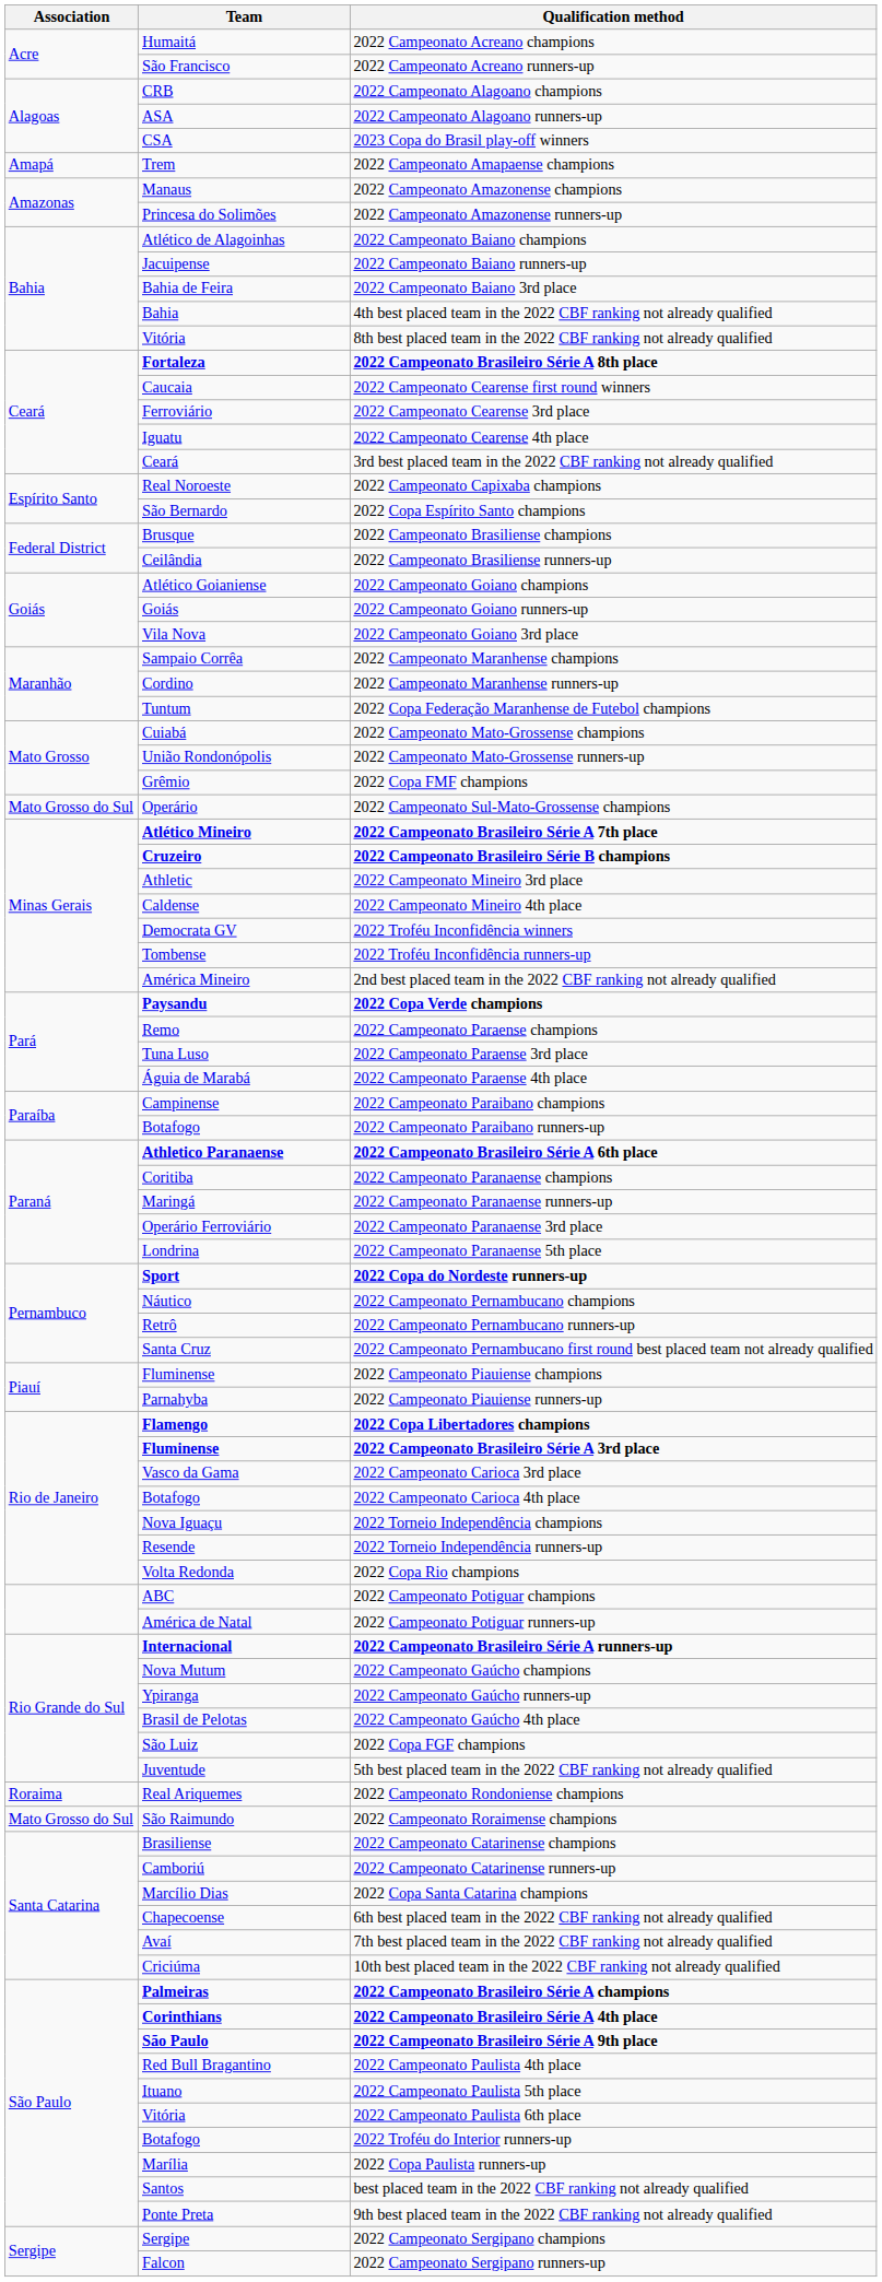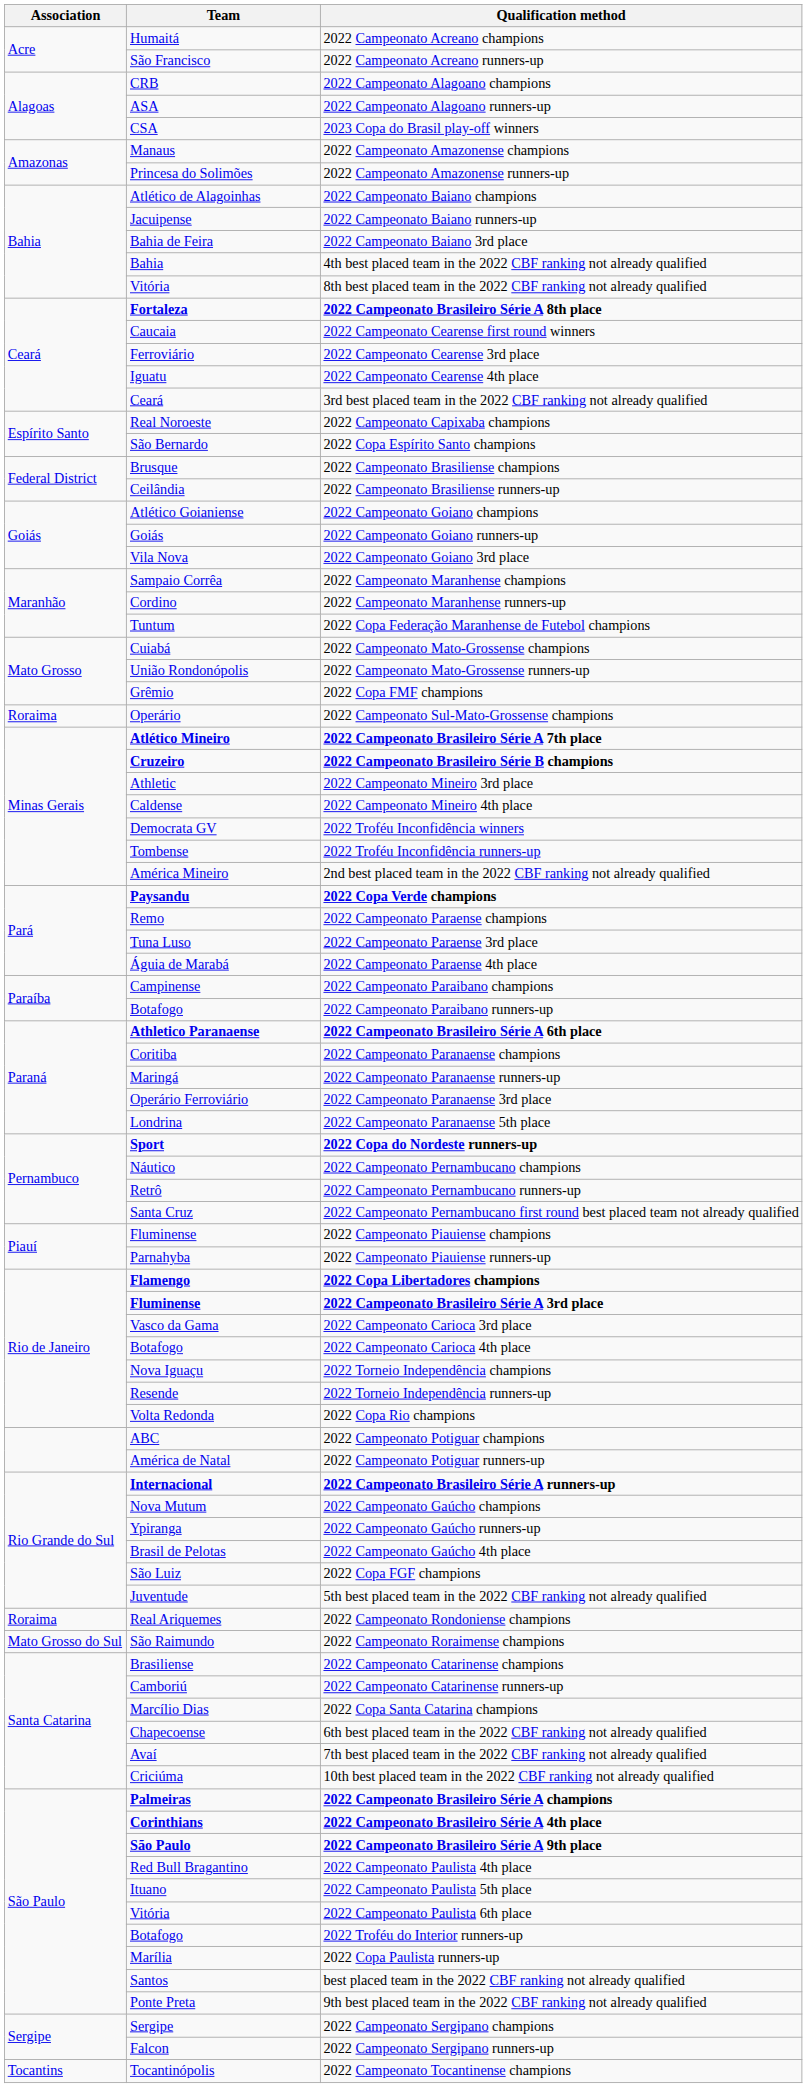 <table class="wikitable">
 <tr>
 <th width=130>Association</th>
 <th width=210>Team</th>
 <th>Qualification method</th>
 </tr>
 <tr>
 <td rowspan=2><a href='#'>Acre</a><br></td>
 <td><a href='#'>Humaitá</a></td>
 <td>2022 <a href='#'>Campeonato Acreano</a> champions</td>
 </tr>
 <tr>
 <td><a href='#'>São Francisco</a></td>
 <td>2022 <a href='#'>Campeonato Acreano</a> runners-up</td>
 </tr>
 <tr>
 <td rowspan=3><a href='#'>Alagoas</a><br></td>
 <td><a href='#'>CRB</a></td>
 <td><a href='#'>2022 Campeonato Alagoano</a> champions</td>
 </tr>
 <tr>
 <td><a href='#'>ASA</a></td>
 <td><a href='#'>2022 Campeonato Alagoano</a> runners-up</td>
 </tr>
 <tr>
 <td><a href='#'>CSA</a></td>
 <td><a href='#'>2023 Copa do Brasil play-off</a> winners</td>
-</tr>
-<tr>
-<td><a href='#'>Amapá</a><br></td>
-<td><a href='#'>Trem</a></td>
-<td>2022 <a href='#'>Campeonato Amapaense</a> champions</td>
 </tr>
 <tr>
 <td rowspan=2><a href='#'>Amazonas</a><br></td>
 <td><a href='#'>Manaus</a></td>
 <td>2022 <a href='#'>Campeonato Amazonense</a> champions</td>
 </tr>
 <tr>
 <td><a href='#'>Princesa do Solimões</a></td>
 <td>2022 <a href='#'>Campeonato Amazonense</a> runners-up</td>
 </tr>
 <tr>
 <td rowspan=5><a href='#'>Bahia</a><br></td>
 <td><a href='#'>Atlético de Alagoinhas</a></td>
 <td><a href='#'>2022 Campeonato Baiano</a> champions</td>
 </tr>
 <tr>
 <td><a href='#'>Jacuipense</a></td>
 <td><a href='#'>2022 Campeonato Baiano</a> runners-up</td>
 </tr>
 <tr>
 <td><a href='#'>Bahia de Feira</a></td>
 <td><a href='#'>2022 Campeonato Baiano</a> 3rd place</td>
 </tr>
 <tr>
 <td><a href='#'>Bahia</a></td>
 <td>4th best placed team in the 2022 <a href='#'>CBF ranking</a> not already qualified</td>
 </tr>
 <tr>
 <td><a href='#'>Vitória</a></td>
 <td>8th best placed team in the 2022 <a href='#'>CBF ranking</a> not already qualified</td>
 </tr>
 <tr>
 <td rowspan=5><a href='#'>Ceará</a><br></td>
 <td><strong><a href='#'>Fortaleza</a></strong></td>
 <td><strong><a href='#'>2022 Campeonato Brasileiro Série A</a> 8th place</strong></td>
 </tr>
 <tr>
 <td><a href='#'>Caucaia</a></td>
 <td><a href='#'>2022 Campeonato Cearense first round</a> winners</td>
 </tr>
 <tr>
 <td><a href='#'>Ferroviário</a></td>
 <td><a href='#'>2022 Campeonato Cearense</a> 3rd place</td>
 </tr>
 <tr>
 <td><a href='#'>Iguatu</a></td>
 <td><a href='#'>2022 Campeonato Cearense</a> 4th place</td>
 </tr>
 <tr>
 <td><a href='#'>Ceará</a></td>
 <td>3rd best placed team in the 2022 <a href='#'>CBF ranking</a> not already qualified</td>
 </tr>
 <tr>
 <td rowspan=2><a href='#'>Espírito Santo</a><br></td>
 <td><a href='#'>Real Noroeste</a></td>
 <td>2022 <a href='#'>Campeonato Capixaba</a> champions</td>
 </tr>
 <tr>
 <td><a href='#'>São Bernardo</a></td>
 <td>2022 <a href='#'>Copa Espírito Santo</a> champions</td>
 </tr>
 <tr>
 <td rowspan=2><a href='#'>Federal District</a><br></td>
 <td><a href='#'>Brusque</a></td>
 <td>2022 <a href='#'>Campeonato Brasiliense</a> champions</td>
 </tr>
 <tr>
 <td><a href='#'>Ceilândia</a></td>
 <td>2022 <a href='#'>Campeonato Brasiliense</a> runners-up</td>
 </tr>
 <tr>
 <td rowspan=3><a href='#'>Goiás</a><br></td>
 <td><a href='#'>Atlético Goianiense</a></td>
 <td><a href='#'>2022 Campeonato Goiano</a> champions</td>
 </tr>
 <tr>
 <td><a href='#'>Goiás</a></td>
 <td><a href='#'>2022 Campeonato Goiano</a> runners-up</td>
 </tr>
 <tr>
 <td><a href='#'>Vila Nova</a></td>
 <td><a href='#'>2022 Campeonato Goiano</a> 3rd place</td>
 </tr>
 <tr>
 <td rowspan=3><a href='#'>Maranhão</a><br></td>
 <td><a href='#'>Sampaio Corrêa</a></td>
 <td>2022 <a href='#'>Campeonato Maranhense</a> champions</td>
 </tr>
 <tr>
 <td><a href='#'>Cordino</a></td>
 <td>2022 <a href='#'>Campeonato Maranhense</a> runners-up</td>
 </tr>
 <tr>
 <td><a href='#'>Tuntum</a></td>
 <td>2022 <a href='#'>Copa Federação Maranhense de Futebol</a> champions</td>
 </tr>
 <tr>
 <td rowspan=3><a href='#'>Mato Grosso</a><br></td>
 <td><a href='#'>Cuiabá</a></td>
 <td>2022 <a href='#'>Campeonato Mato-Grossense</a> champions</td>
 </tr>
 <tr>
 <td><a href='#'>União Rondonópolis</a></td>
 <td>2022 <a href='#'>Campeonato Mato-Grossense</a> runners-up</td>
 </tr>
 <tr>
 <td><a href='#'>Grêmio</a></td>
 <td>2022 <a href='#'>Copa FMF</a> champions</td>
 </tr>
 <tr>
-<td><a href='#'>Mato Grosso do Sul</a> </td>
+<td><a href='#'>Roraima</a><br></td>
 <td><a href='#'>Operário</a></td>
 <td>2022 <a href='#'>Campeonato Sul-Mato-Grossense</a> champions</td>
 </tr>
 <tr>
 <td rowspan=7><a href='#'>Minas Gerais</a><br></td>
 <td><strong><a href='#'>Atlético Mineiro</a></strong></td>
 <td><strong><a href='#'>2022 Campeonato Brasileiro Série A</a> 7th place</strong></td>
 </tr>
 <tr>
 <td><strong><a href='#'>Cruzeiro</a></strong></td>
 <td><strong><a href='#'>2022 Campeonato Brasileiro Série B</a> champions</strong></td>
 </tr>
 <tr>
 <td><a href='#'>Athletic</a></td>
 <td><a href='#'>2022 Campeonato Mineiro</a> 3rd place</td>
 </tr>
 <tr>
 <td><a href='#'>Caldense</a></td>
 <td><a href='#'>2022 Campeonato Mineiro</a> 4th place</td>
 </tr>
 <tr>
 <td><a href='#'>Democrata GV</a></td>
 <td><a href='#'>2022 Troféu Inconfidência winners</a></td>
 </tr>
 <tr>
 <td><a href='#'>Tombense</a></td>
 <td><a href='#'>2022 Troféu Inconfidência runners-up</a></td>
 </tr>
 <tr>
 <td><a href='#'>América Mineiro</a></td>
 <td>2nd best placed team in the 2022 <a href='#'>CBF ranking</a> not already qualified</td>
 </tr>
 <tr>
 <td rowspan=4><a href='#'>Pará</a><br></td>
 <td><strong><a href='#'>Paysandu</a></strong></td>
 <td><strong><a href='#'>2022 Copa Verde</a> champions</strong></td>
 </tr>
 <tr>
 <td><a href='#'>Remo</a></td>
 <td><a href='#'>2022 Campeonato Paraense</a> champions</td>
 </tr>
 <tr>
 <td><a href='#'>Tuna Luso</a></td>
 <td><a href='#'>2022 Campeonato Paraense</a> 3rd place</td>
 </tr>
 <tr>
 <td><a href='#'>Águia de Marabá</a></td>
 <td><a href='#'>2022 Campeonato Paraense</a> 4th place</td>
 </tr>
 <tr>
 <td rowspan=2><a href='#'>Paraíba</a><br></td>
 <td><a href='#'>Campinense</a></td>
 <td><a href='#'>2022 Campeonato Paraibano</a> champions</td>
 </tr>
 <tr>
 <td><a href='#'>Botafogo</a></td>
 <td><a href='#'>2022 Campeonato Paraibano</a> runners-up</td>
 </tr>
 <tr>
 <td rowspan=5><a href='#'>Paraná</a><br></td>
 <td><strong><a href='#'>Athletico Paranaense</a></strong></td>
 <td><strong><a href='#'>2022 Campeonato Brasileiro Série A</a> 6th place</strong></td>
 </tr>
 <tr>
 <td><a href='#'>Coritiba</a></td>
 <td><a href='#'>2022 Campeonato Paranaense</a> champions</td>
 </tr>
 <tr>
 <td><a href='#'>Maringá</a></td>
 <td><a href='#'>2022 Campeonato Paranaense</a> runners-up</td>
 </tr>
 <tr>
 <td><a href='#'>Operário Ferroviário</a></td>
 <td><a href='#'>2022 Campeonato Paranaense</a> 3rd place</td>
 </tr>
 <tr>
 <td><a href='#'>Londrina</a></td>
 <td><a href='#'>2022 Campeonato Paranaense</a> 5th place</td>
 </tr>
 <tr>
 <td rowspan=4><a href='#'>Pernambuco</a><br></td>
 <td><strong><a href='#'>Sport</a></strong></td>
 <td><strong><a href='#'>2022 Copa do Nordeste</a> runners-up</strong></td>
 </tr>
 <tr>
 <td><a href='#'>Náutico</a></td>
 <td><a href='#'>2022 Campeonato Pernambucano</a> champions</td>
 </tr>
 <tr>
 <td><a href='#'>Retrô</a></td>
 <td><a href='#'>2022 Campeonato Pernambucano</a> runners-up</td>
 </tr>
 <tr>
 <td><a href='#'>Santa Cruz</a></td>
 <td><a href='#'>2022 Campeonato Pernambucano first round</a> best placed team not already qualified</td>
 </tr>
 <tr>
 <td rowspan=2><a href='#'>Piauí</a><br></td>
 <td><a href='#'>Fluminense</a></td>
 <td>2022 <a href='#'>Campeonato Piauiense</a> champions</td>
 </tr>
 <tr>
 <td><a href='#'>Parnahyba</a></td>
 <td>2022 <a href='#'>Campeonato Piauiense</a> runners-up</td>
 </tr>
 <tr>
 <td rowspan=7><a href='#'>Rio de Janeiro</a><br></td>
 <td><strong><a href='#'>Flamengo</a></strong></td>
 <td><strong><a href='#'>2022 Copa Libertadores</a> champions</strong></td>
 </tr>
 <tr>
 <td><strong><a href='#'>Fluminense</a></strong></td>
 <td><strong><a href='#'>2022 Campeonato Brasileiro Série A</a> 3rd place</strong></td>
 </tr>
 <tr>
 <td><a href='#'>Vasco da Gama</a></td>
 <td><a href='#'>2022 Campeonato Carioca</a> 3rd place</td>
 </tr>
 <tr>
 <td><a href='#'>Botafogo</a></td>
 <td><a href='#'>2022 Campeonato Carioca</a> 4th place</td>
 </tr>
 <tr>
 <td><a href='#'>Nova Iguaçu</a></td>
 <td><a href='#'>2022 Torneio Independência</a> champions</td>
 </tr>
 <tr>
 <td><a href='#'>Resende</a></td>
 <td><a href='#'>2022 Torneio Independência</a> runners-up</td>
 </tr>
 <tr>
 <td><a href='#'>Volta Redonda</a></td>
 <td>2022 <a href='#'>Copa Rio</a> champions</td>
 </tr>
 <tr>
 <td rowspan=2> </td>
 <td><a href='#'>ABC</a></td>
 <td>2022 <a href='#'>Campeonato Potiguar</a> champions</td>
 </tr>
 <tr>
 <td><a href='#'>América de Natal</a></td>
 <td>2022 <a href='#'>Campeonato Potiguar</a> runners-up</td>
 </tr>
 <tr>
 <td rowspan=6><a href='#'>Rio Grande do Sul</a><br></td>
 <td><strong><a href='#'>Internacional</a></strong></td>
 <td><strong><a href='#'>2022 Campeonato Brasileiro Série A</a> runners-up</strong></td>
 </tr>
 <tr>
 <td><a href='#'>Nova Mutum</a></td>
 <td><a href='#'>2022 Campeonato Gaúcho</a> champions</td>
 </tr>
 <tr>
 <td><a href='#'>Ypiranga</a></td>
 <td><a href='#'>2022 Campeonato Gaúcho</a> runners-up</td>
 </tr>
 <tr>
 <td><a href='#'>Brasil de Pelotas</a></td>
 <td><a href='#'>2022 Campeonato Gaúcho</a> 4th place</td>
 </tr>
 <tr>
 <td><a href='#'>São Luiz</a></td>
 <td>2022 <a href='#'>Copa FGF</a> champions</td>
 </tr>
 <tr>
 <td><a href='#'>Juventude</a></td>
 <td>5th best placed team in the 2022 <a href='#'>CBF ranking</a> not already qualified</td>
 </tr>
 <tr>
 <td><a href='#'>Roraima</a><br></td>
 <td><a href='#'>Real Ariquemes</a></td>
 <td>2022 <a href='#'>Campeonato Rondoniense</a> champions</td>
 </tr>
 <tr>
 <td><a href='#'>Mato Grosso do Sul</a> </td>
 <td><a href='#'>São Raimundo</a></td>
 <td>2022 <a href='#'>Campeonato Roraimense</a> champions</td>
 </tr>
 <tr>
 <td rowspan=6><a href='#'>Santa Catarina</a><br></td>
 <td><a href='#'>Brasiliense</a></td>
 <td><a href='#'>2022 Campeonato Catarinense</a> champions</td>
 </tr>
 <tr>
 <td><a href='#'>Camboriú</a></td>
 <td><a href='#'>2022 Campeonato Catarinense</a> runners-up</td>
 </tr>
 <tr>
 <td><a href='#'>Marcílio Dias</a></td>
 <td>2022 <a href='#'>Copa Santa Catarina</a> champions</td>
 </tr>
 <tr>
 <td><a href='#'>Chapecoense</a></td>
 <td>6th best placed team in the 2022 <a href='#'>CBF ranking</a> not already qualified</td>
 </tr>
 <tr>
 <td><a href='#'>Avaí</a></td>
 <td>7th best placed team in the 2022 <a href='#'>CBF ranking</a> not already qualified</td>
 </tr>
 <tr>
 <td><a href='#'>Criciúma</a></td>
 <td>10th best placed team in the 2022 <a href='#'>CBF ranking</a> not already qualified</td>
 </tr>
 <tr>
 <td rowspan=10><a href='#'>São Paulo</a><br></td>
 <td><strong><a href='#'>Palmeiras</a></strong></td>
 <td><strong><a href='#'>2022 Campeonato Brasileiro Série A</a> champions</strong></td>
 </tr>
 <tr>
 <td><strong><a href='#'>Corinthians</a></strong></td>
 <td><strong><a href='#'>2022 Campeonato Brasileiro Série A</a> 4th place</strong></td>
 </tr>
 <tr>
 <td><strong><a href='#'>São Paulo</a></strong></td>
 <td><strong><a href='#'>2022 Campeonato Brasileiro Série A</a> 9th place</strong></td>
 </tr>
 <tr>
 <td><a href='#'>Red Bull Bragantino</a></td>
 <td><a href='#'>2022 Campeonato Paulista</a> 4th place</td>
 </tr>
 <tr>
 <td><a href='#'>Ituano</a></td>
 <td><a href='#'>2022 Campeonato Paulista</a> 5th place</td>
 </tr>
 <tr>
 <td><a href='#'>Vitória</a></td>
 <td><a href='#'>2022 Campeonato Paulista</a> 6th place</td>
 </tr>
 <tr>
 <td><a href='#'>Botafogo</a></td>
 <td><a href='#'>2022 Troféu do Interior</a> runners-up</td>
 </tr>
 <tr>
 <td><a href='#'>Marília</a></td>
 <td>2022 <a href='#'>Copa Paulista</a> runners-up</td>
 </tr>
 <tr>
 <td><a href='#'>Santos</a></td>
 <td>best placed team in the 2022 <a href='#'>CBF ranking</a> not already qualified</td>
 </tr>
 <tr>
 <td><a href='#'>Ponte Preta</a></td>
 <td>9th best placed team in the 2022 <a href='#'>CBF ranking</a> not already qualified</td>
 </tr>
 <tr>
 <td rowspan=2><a href='#'>Sergipe</a><br></td>
 <td><a href='#'>Sergipe</a></td>
 <td>2022 <a href='#'>Campeonato Sergipano</a> champions</td>
 </tr>
 <tr>
 <td><a href='#'>Falcon</a></td>
 <td>2022 <a href='#'>Campeonato Sergipano</a> runners-up</td>
 </tr>
+<tr>
+<td><a href='#'>Tocantins</a><br></td>
+<td><a href='#'>Tocantinópolis</a></td>
+<td>2022 <a href='#'>Campeonato Tocantinense</a> champions</td>
+</tr>
 </table>
